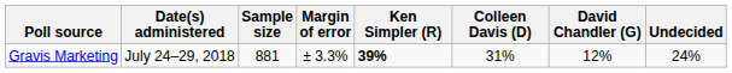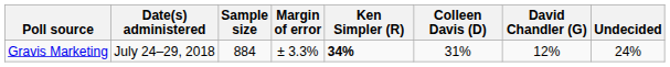 <table class="wikitable">
 <tr valign=bottom>
 <th>Poll source</th>
 <th>Date(s)<br>administered</th>
 <th>Sample<br>size</th>
 <th>Margin<br>of error</th>
 <th style="width:100px;">Ken<br>Simpler (R)</th>
 <th style="width:100px;">Colleen<br>Davis (D)</th>
 <th style="width:100px;">David<br>Chandler (G)</th>
 <th>Undecided</th>
 </tr>
 <tr>
 <td><a href='#'>Gravis Marketing</a></td>
 <td align=center>July 24–29, 2018</td>
-<td align=center>881</td>
+<td align=center>884</td>
 <td align=center>± 3.3%</td>
-<td><strong>39%</strong></td>
+<td><strong>34%</strong></td>
 <td align=center>31%</td>
 <td align=center>12%</td>
 <td align=center>24%</td>
 </tr>
 </table>
